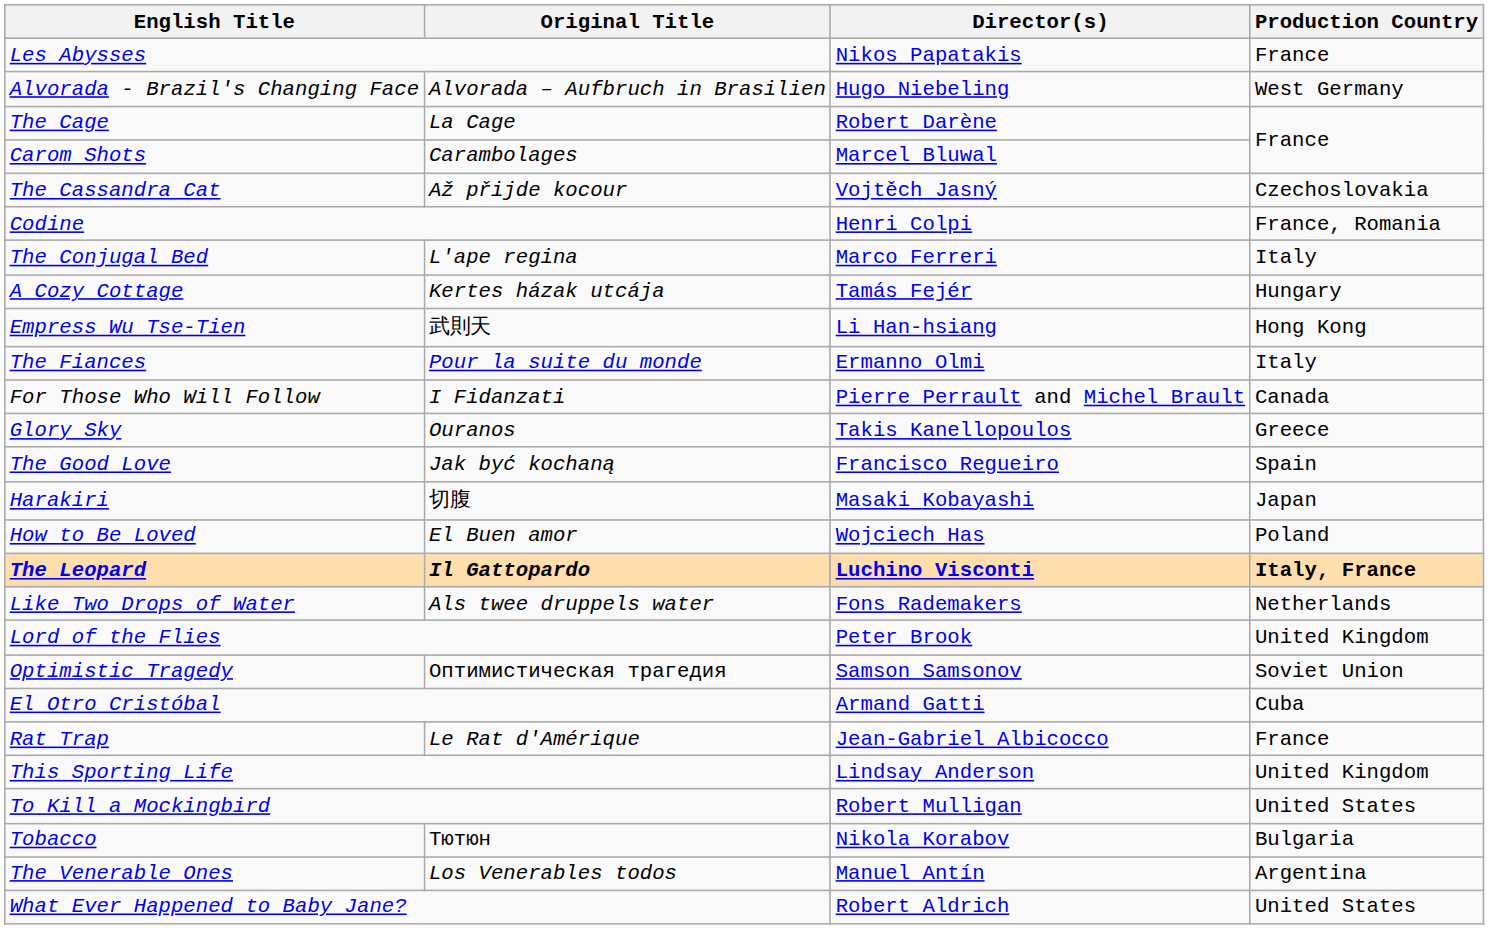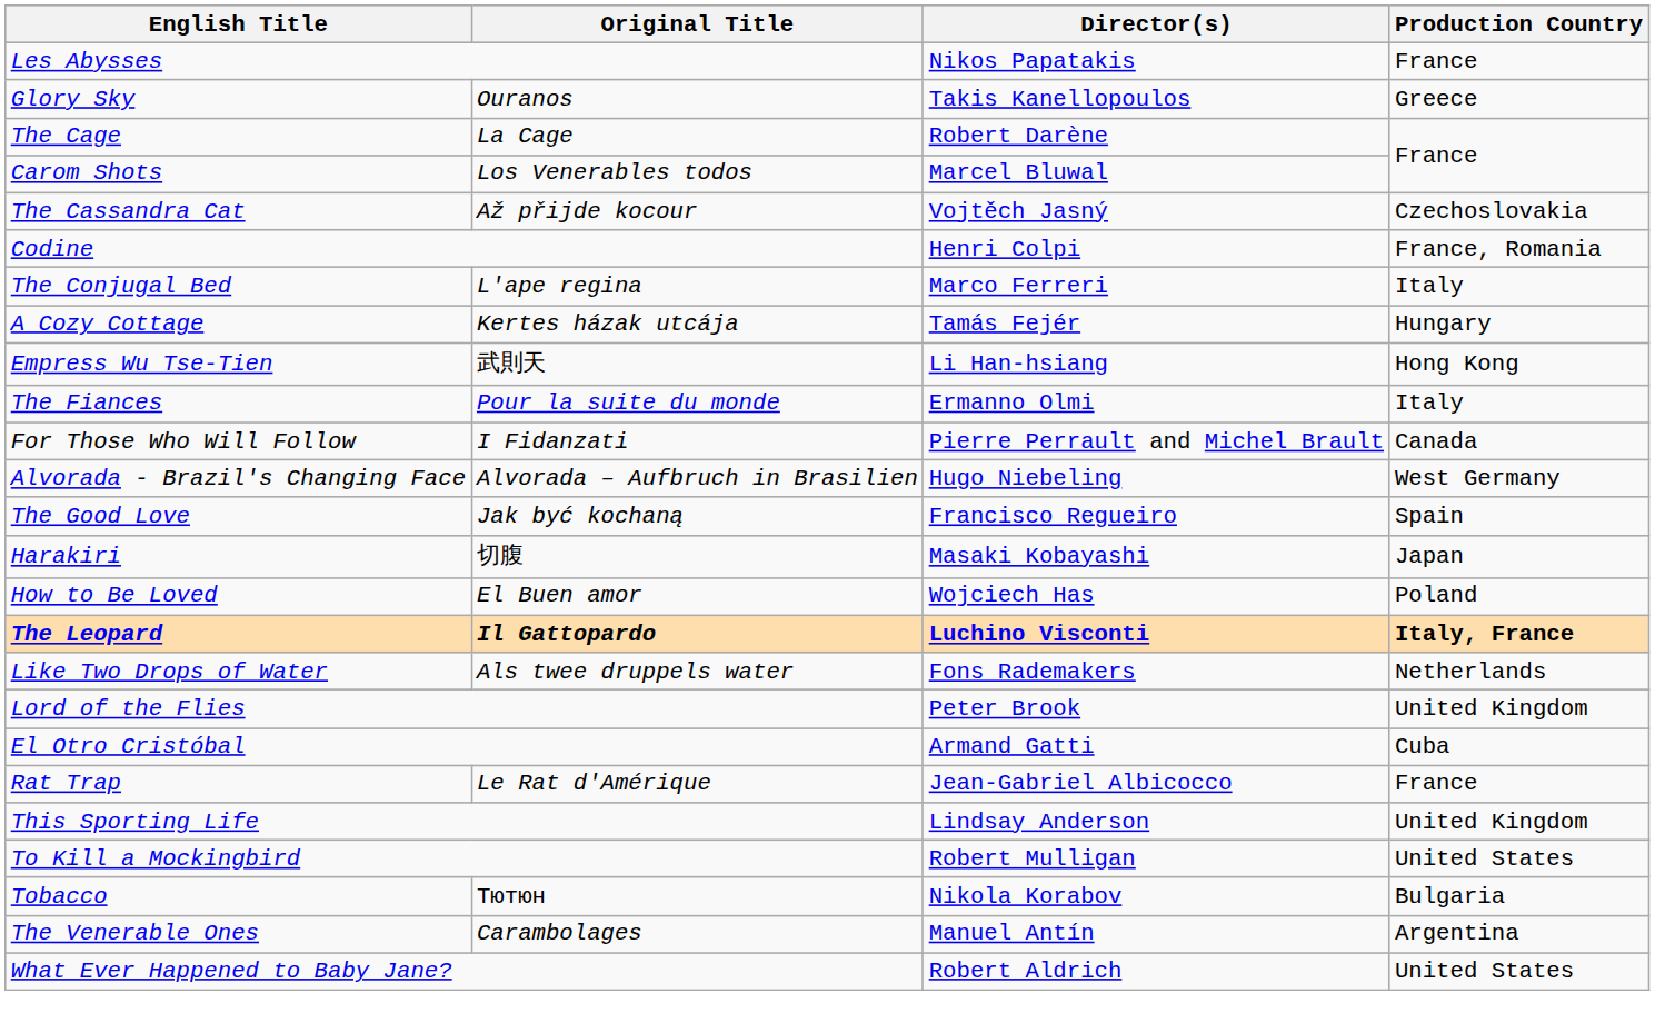 <table class="wikitable">
 <tr>
 <th>English Title</th>
 <th>Original Title</th>
 <th>Director(s)</th>
 <th>Production Country</th>
 </tr>
 <tr>
 <td colspan="2"><em><a href='#'>Les Abysses</a></em></td>
 <td><a href='#'>Nikos Papatakis</a></td>
 <td>France</td>
 </tr>
 <tr>
-<td><em><a href='#'>Alvorada</a> - Brazil's Changing Face</em></td>
-<td><em>Alvorada – Aufbruch in Brasilien</em></td>
-<td><a href='#'>Hugo Niebeling</a></td>
-<td>West Germany</td>
+<td><em><a href='#'>Glory Sky</a></em></td>
+<td><em>Ouranos</em></td>
+<td><a href='#'>Takis Kanellopoulos</a></td>
+<td>Greece</td>
 </tr>
 <tr>
 <td><em><a href='#'>The Cage</a></em></td>
 <td><em>La Cage</em></td>
 <td><a href='#'>Robert Darène</a></td>
 <td rowspan="2">France</td>
 </tr>
 <tr>
 <td><em><a href='#'>Carom Shots</a></em></td>
-<td><em>Carambolages</em></td>
+<td><em>Los Venerables todos</em></td>
 <td><a href='#'>Marcel Bluwal</a></td>
 </tr>
 <tr>
 <td><em><a href='#'>The Cassandra Cat</a></em></td>
 <td><em>Až přijde kocour</em></td>
 <td><a href='#'>Vojtěch Jasný</a></td>
 <td>Czechoslovakia</td>
 </tr>
 <tr>
 <td colspan="2"><em><a href='#'>Codine</a></em></td>
 <td><a href='#'>Henri Colpi</a></td>
 <td>France, Romania</td>
 </tr>
 <tr>
 <td><em><a href='#'>The Conjugal Bed</a></em></td>
 <td><em>L'ape regina</em></td>
 <td><a href='#'>Marco Ferreri</a></td>
 <td>Italy</td>
 </tr>
 <tr>
 <td><em><a href='#'>A Cozy Cottage</a></em></td>
 <td><em>Kertes házak utcája</em></td>
 <td><a href='#'>Tamás Fejér</a></td>
 <td>Hungary</td>
 </tr>
 <tr>
 <td><em><a href='#'>Empress Wu Tse-Tien</a></em></td>
 <td>武則天</td>
 <td><a href='#'>Li Han-hsiang</a></td>
 <td>Hong Kong</td>
 </tr>
 <tr>
 <td><em><a href='#'>The Fiances</a></em></td>
 <td><em><a href='#'>Pour la suite du monde</a></em></td>
 <td><a href='#'>Ermanno Olmi</a></td>
 <td>Italy</td>
 </tr>
 <tr>
 <td><em>For Those Who Will Follow</em></td>
 <td><em>I Fidanzati</em></td>
 <td><a href='#'>Pierre Perrault</a> and <a href='#'>Michel Brault</a></td>
 <td>Canada</td>
 </tr>
 <tr>
-<td><em><a href='#'>Glory Sky</a></em></td>
-<td><em>Ouranos</em></td>
-<td><a href='#'>Takis Kanellopoulos</a></td>
-<td>Greece</td>
+<td><em><a href='#'>Alvorada</a> - Brazil's Changing Face</em></td>
+<td><em>Alvorada – Aufbruch in Brasilien</em></td>
+<td><a href='#'>Hugo Niebeling</a></td>
+<td>West Germany</td>
 </tr>
 <tr>
 <td><em><a href='#'>The Good Love</a></em></td>
 <td><em>Jak być kochaną</em></td>
 <td><a href='#'>Francisco Regueiro</a></td>
 <td>Spain</td>
 </tr>
 <tr>
 <td><em><a href='#'>Harakiri</a></em></td>
 <td>切腹</td>
 <td><a href='#'>Masaki Kobayashi</a></td>
 <td>Japan</td>
 </tr>
 <tr>
 <td><em><a href='#'>How to Be Loved</a></em></td>
 <td><em>El Buen amor</em></td>
 <td><a href='#'>Wojciech Has</a></td>
 <td>Poland</td>
 </tr>
 <tr style="background:#FFDEAD;">
 <td><strong><em><a href='#'>The Leopard</a></em></strong></td>
 <td><strong><em>Il Gattopardo</em></strong></td>
 <td><strong><a href='#'>Luchino Visconti</a></strong></td>
 <td><strong>Italy, France</strong></td>
 </tr>
 <tr>
 <td><em><a href='#'>Like Two Drops of Water</a></em></td>
 <td><em>Als twee druppels water</em></td>
 <td><a href='#'>Fons Rademakers</a></td>
 <td>Netherlands</td>
 </tr>
 <tr>
 <td colspan="2"><em><a href='#'>Lord of the Flies</a></em></td>
 <td><a href='#'>Peter Brook</a></td>
 <td>United Kingdom</td>
 </tr>
 <tr>
-<td><em><a href='#'>Optimistic Tragedy</a></em></td>
-<td>Оптимистическая трагедия</td>
-<td><a href='#'>Samson Samsonov</a></td>
-<td>Soviet Union</td>
-</tr>
-<tr>
 <td colspan="2"><em><a href='#'>El Otro Cristóbal</a></em></td>
 <td><a href='#'>Armand Gatti</a></td>
 <td>Cuba</td>
 </tr>
 <tr>
 <td><em><a href='#'>Rat Trap</a></em></td>
 <td><em>Le Rat d'Amérique</em></td>
 <td><a href='#'>Jean-Gabriel Albicocco</a></td>
 <td>France</td>
 </tr>
 <tr>
 <td colspan="2"><em><a href='#'>This Sporting Life</a></em></td>
 <td><a href='#'>Lindsay Anderson</a></td>
 <td>United Kingdom</td>
 </tr>
 <tr>
 <td colspan="2"><em><a href='#'>To Kill a Mockingbird</a></em></td>
 <td><a href='#'>Robert Mulligan</a></td>
 <td>United States</td>
 </tr>
 <tr>
 <td><em><a href='#'>Tobacco</a></em></td>
 <td>Тютюн</td>
 <td><a href='#'>Nikola Korabov</a></td>
 <td>Bulgaria</td>
 </tr>
 <tr>
 <td><em><a href='#'>The Venerable Ones</a></em></td>
-<td><em>Los Venerables todos</em></td>
+<td><em>Carambolages</em></td>
 <td><a href='#'>Manuel Antín</a></td>
 <td>Argentina</td>
 </tr>
 <tr>
 <td colspan="2"><em><a href='#'>What Ever Happened to Baby Jane?</a></em></td>
 <td><a href='#'>Robert Aldrich</a></td>
 <td>United States</td>
 </tr>
 </table>
